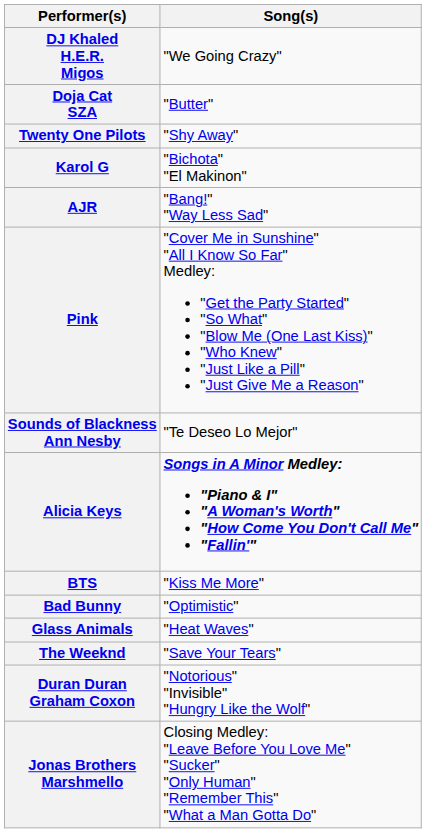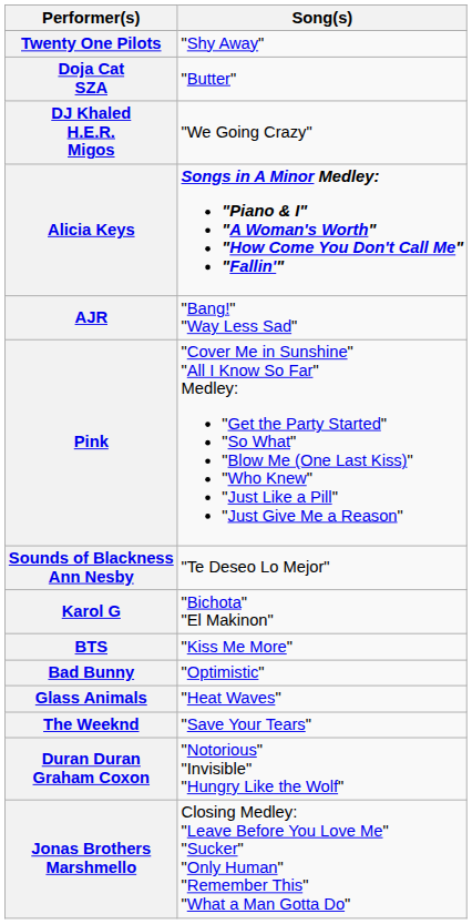 <table class="wikitable plainrowheaders">
 <tr>
 <th scope="col">Performer(s)</th>
 <th scope="col">Song(s)</th>
 </tr>
 <tr>
-<th scope="row"><a href='#'>DJ Khaled</a><br><a href='#'>H.E.R.</a><br><a href='#'>Migos</a></th>
-<td>"We Going Crazy"</td>
+<th scope="row"><a href='#'>Twenty One Pilots</a></th>
+<td>"<a href='#'>Shy Away</a>"</td>
 </tr>
 <tr>
 <th scope="row"><a href='#'>Doja Cat</a><br><a href='#'>SZA</a></th>
 <td>"<a href='#'>Butter</a>"</td>
 </tr>
 <tr>
-<th scope="row"><a href='#'>Twenty One Pilots</a></th>
-<td>"<a href='#'>Shy Away</a>"</td>
+<th scope="row"><a href='#'>DJ Khaled</a><br><a href='#'>H.E.R.</a><br><a href='#'>Migos</a></th>
+<td>"We Going Crazy"</td>
 </tr>
 <tr>
-<th scope="row"><a href='#'>Karol G</a></th>
-<td>"<a href='#'>Bichota</a>"<br>"El Makinon"</td>
+<th scope="row"><a href='#'>Alicia Keys</a></th>
+<td><strong><em><a href='#'>Songs in A Minor</a><em> Medley<strong>:<br><ul><li>"Piano & I"</li><li>"<a href='#'>A Woman's Worth</a>"</li><li>"<a href='#'>How Come You Don't Call Me</a>"</li><li>"<a href='#'>Fallin'</a>"</li></ul></td>
 </tr>
 <tr>
 <th scope="row"><a href='#'>AJR</a></th>
 <td>"<a href='#'>Bang!</a>"<br>"<a href='#'>Way Less Sad</a>"</td>
 </tr>
 <tr>
 <th scope="row"><a href='#'>Pink</a></th>
 <td>"<a href='#'>Cover Me in Sunshine</a>"<br>"<a href='#'>All I Know So Far</a>"<br>Medley:<br><ul><li>"<a href='#'>Get the Party Started</a>"</li><li>"<a href='#'>So What</a>"</li><li>"<a href='#'>Blow Me (One Last Kiss)</a>"</li><li>"<a href='#'>Who Knew</a>"</li><li>"<a href='#'>Just Like a Pill</a>"</li><li>"<a href='#'>Just Give Me a Reason</a>"</li></ul></td>
 </tr>
 <tr>
 <th scope="row"><a href='#'>Sounds of Blackness</a><br><a href='#'>Ann Nesby</a></th>
 <td>"Te Deseo Lo Mejor"</td>
 </tr>
 <tr>
-<th scope="row"><a href='#'>Alicia Keys</a></th>
-<td><strong><em><a href='#'>Songs in A Minor</a><em> Medley<strong>:<br><ul><li>"Piano & I"</li><li>"<a href='#'>A Woman's Worth</a>"</li><li>"<a href='#'>How Come You Don't Call Me</a>"</li><li>"<a href='#'>Fallin'</a>"</li></ul></td>
+<th scope="row"><a href='#'>Karol G</a></th>
+<td>"<a href='#'>Bichota</a>"<br>"El Makinon"</td>
 </tr>
 <tr>
 <th scope="row"><a href='#'>BTS</a></th>
 <td>"<a href='#'>Kiss Me More</a>"</td>
 </tr>
 <tr>
 <th scope="row"><a href='#'>Bad Bunny</a></th>
 <td>"<a href='#'>Optimistic</a>"</td>
 </tr>
 <tr>
 <th scope="row"><a href='#'>Glass Animals</a></th>
 <td>"<a href='#'>Heat Waves</a>"</td>
 </tr>
 <tr>
 <th scope="row"><a href='#'>The Weeknd</a></th>
 <td>"<a href='#'>Save Your Tears</a>"</td>
 </tr>
 <tr>
 <th scope="row"><a href='#'>Duran Duran</a> <br><a href='#'>Graham Coxon</a></th>
 <td>"<a href='#'>Notorious</a>"<br>"Invisible"<br>"<a href='#'>Hungry Like the Wolf</a>"</td>
 </tr>
 <tr>
 <th scope="row"><a href='#'>Jonas Brothers</a><br><a href='#'>Marshmello</a></th>
 <td>Closing Medley:<br>"<a href='#'>Leave Before You Love Me</a>"<br>"<a href='#'>Sucker</a>"<br>"<a href='#'>Only Human</a>"<br>"<a href='#'>Remember This</a>"<br>"<a href='#'>What a Man Gotta Do</a>"</td>
 </tr>
 </table>
